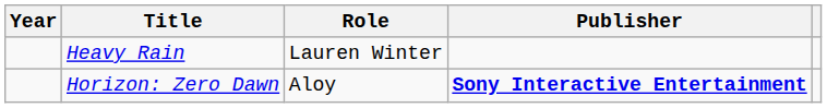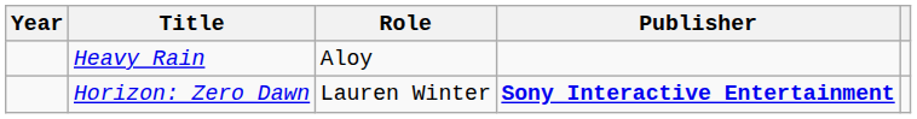 <table class="wikitable sortable">
 <tr>
 <th>Year</th>
 <th>Title</th>
 <th>Role</th>
 <th>Publisher</th>
 <th></th>
 </tr>
 <tr>
 <td></td>
 <td><em><a href='#'>Heavy Rain</a></em></td>
-<td>Lauren Winter</td>
+<td>Aloy</td>
 <td></td>
 <td></td>
 </tr>
 <tr>
 <td></td>
 <td><em><a href='#'>Horizon: Zero Dawn</a></em></td>
-<td>Aloy</td>
+<td>Lauren Winter</td>
 <td><strong><a href='#'>Sony Interactive Entertainment</a></strong></td>
 <td></td>
 </tr>
 </table>
